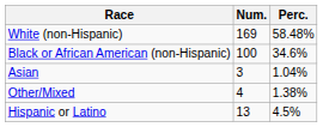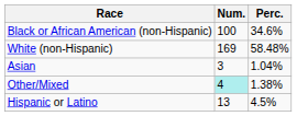 <table class="wikitable">
 <tr>
 <th>Race</th>
 <th>Num.</th>
 <th>Perc.</th>
 </tr>
 <tr>
+<td><a href='#'>Black or African American</a> (non-Hispanic)</td>
+<td>100</td>
+<td>34.6%</td>
+</tr>
+<tr>
 <td><a href='#'>White</a> (non-Hispanic)</td>
 <td>169</td>
 <td>58.48%</td>
-</tr>
-<tr>
-<td><a href='#'>Black or African American</a> (non-Hispanic)</td>
-<td>100</td>
-<td>34.6%</td>
 </tr>
 <tr>
 <td><a href='#'>Asian</a></td>
 <td>3</td>
 <td>1.04%</td>
 </tr>
 <tr>
 <td><a href='#'>Other/Mixed</a></td>
-<td>4</td>
+<td style="background: paleturquoise;">4</td>
 <td>1.38%</td>
 </tr>
 <tr>
 <td><a href='#'>Hispanic</a> or <a href='#'>Latino</a></td>
 <td>13</td>
 <td>4.5%</td>
 </tr>
 </table>
